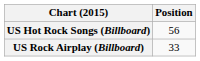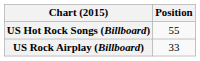 <table class="wikitable sortable plainrowheaders" style="text-align:center">
 <tr>
 <th>Chart (2015)</th>
 <th>Position</th>
 </tr>
 <tr>
 <th scope="row">US Hot Rock Songs (<em>Billboard</em>)</th>
-<td>56</td>
+<td>55</td>
 </tr>
 <tr>
 <th scope="row">US Rock Airplay (<em>Billboard</em>)</th>
 <td>33</td>
 </tr>
 </table>
